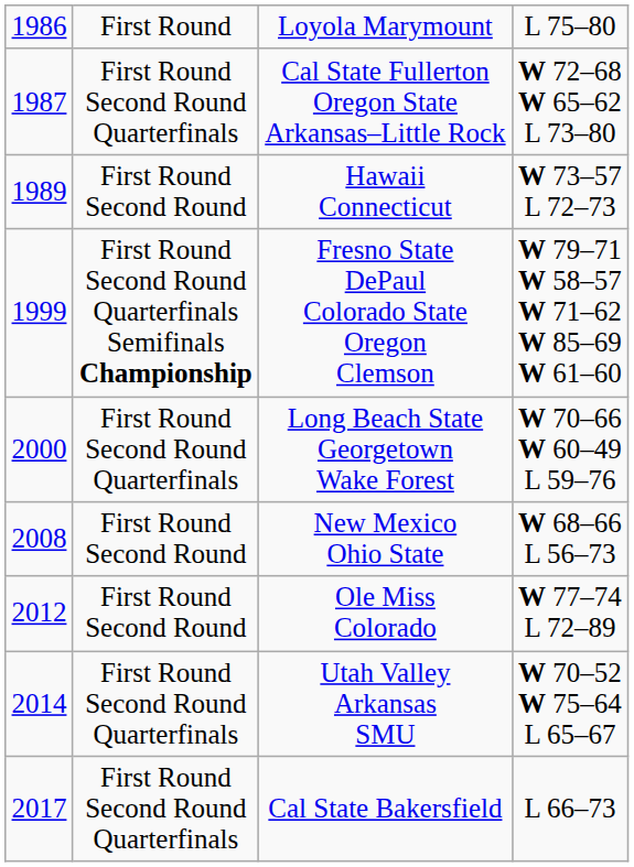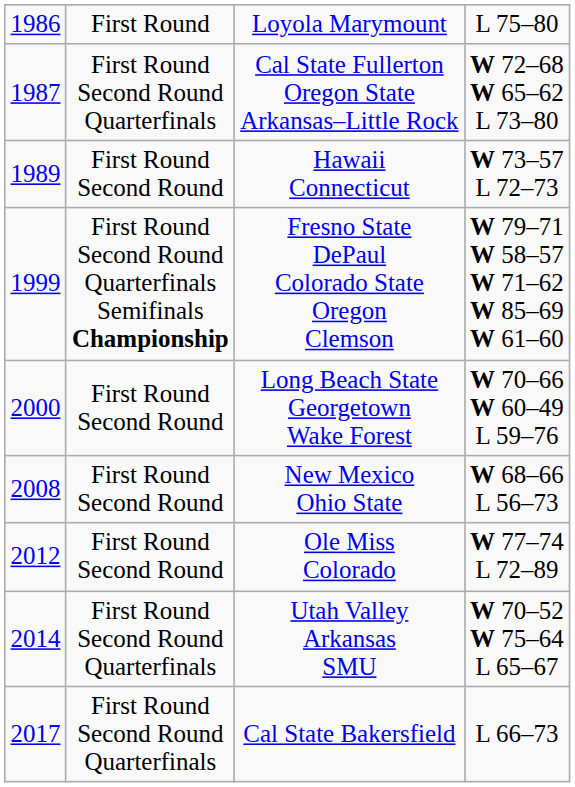 <table class=wikitable style="text-align:center">
 <tr>
 <td><a href='#'>1986</a></td>
 <td>First Round</td>
 <td><a href='#'>Loyola Marymount</a></td>
 <td>L 75–80</td>
 </tr>
 <tr>
 <td><a href='#'>1987</a></td>
 <td>First Round<br>Second Round<br>Quarterfinals</td>
 <td><a href='#'>Cal State Fullerton</a><br><a href='#'>Oregon State</a><br><a href='#'>Arkansas–Little Rock</a></td>
 <td><strong>W</strong> 72–68<br><strong>W</strong> 65–62<br>L 73–80</td>
 </tr>
 <tr>
 <td><a href='#'>1989</a></td>
 <td>First Round<br>Second Round</td>
 <td><a href='#'>Hawaii</a><br><a href='#'>Connecticut</a></td>
 <td><strong>W</strong> 73–57<br>L 72–73</td>
 </tr>
 <tr>
 <td><a href='#'>1999</a></td>
 <td>First Round<br>Second Round<br>Quarterfinals<br>Semifinals<br><strong>Championship</strong></td>
 <td><a href='#'>Fresno State</a><br><a href='#'>DePaul</a><br><a href='#'>Colorado State</a><br><a href='#'>Oregon</a><br><a href='#'>Clemson</a></td>
 <td><strong>W</strong> 79–71<br><strong>W</strong> 58–57<br><strong>W</strong> 71–62<br><strong>W</strong> 85–69<br><strong>W</strong> 61–60</td>
 </tr>
 <tr>
 <td><a href='#'>2000</a></td>
-<td>First Round<br>Second Round<br>Quarterfinals</td>
+<td>First Round<br>Second Round</td>
 <td><a href='#'>Long Beach State</a><br><a href='#'>Georgetown</a><br><a href='#'>Wake Forest</a></td>
 <td><strong>W</strong> 70–66<br><strong>W</strong> 60–49<br>L 59–76</td>
 </tr>
 <tr>
 <td><a href='#'>2008</a></td>
 <td>First Round<br>Second Round</td>
 <td><a href='#'>New Mexico</a><br><a href='#'>Ohio State</a></td>
 <td><strong>W</strong> 68–66<br>L 56–73</td>
 </tr>
 <tr>
 <td><a href='#'>2012</a></td>
 <td>First Round<br>Second Round</td>
 <td><a href='#'>Ole Miss</a><br><a href='#'>Colorado</a></td>
 <td><strong>W</strong> 77–74<br>L 72–89</td>
 </tr>
 <tr>
 <td><a href='#'>2014</a></td>
 <td>First Round<br>Second Round<br>Quarterfinals</td>
 <td><a href='#'>Utah Valley</a><br><a href='#'>Arkansas</a><br><a href='#'>SMU</a></td>
 <td><strong>W</strong> 70–52<br><strong>W</strong> 75–64<br>L 65–67</td>
 </tr>
 <tr>
 <td><a href='#'>2017</a></td>
 <td>First Round<br>Second Round<br>Quarterfinals</td>
 <td><a href='#'>Cal State Bakersfield</a></td>
 <td>L 66–73</td>
 </tr>
 </table>
